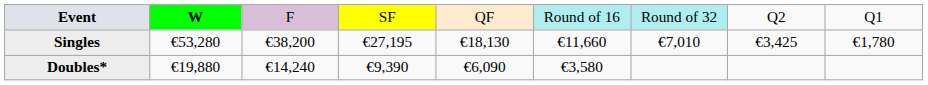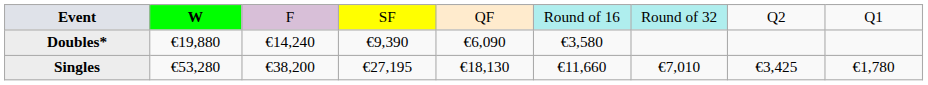 <table class=wikitable style=font-size:90%;text-align:center>
 <tr>
 <td style="width:130px; background:#dfe2e9;"><strong>Event</strong></td>
 <td style="width:80px; background:lime;"><strong>W</strong></td>
 <td style="width:85px; background:thistle;">F</td>
 <td style="width:85px; background:#ff0;">SF</td>
 <td style="width:85px; background:#ffebcd;">QF</td>
 <td style="width:85px; background:#afeeee;">Round of 16</td>
 <td style="width:85px; background:#afeeee;">Round of 32</td>
 <td width=85>Q2</td>
 <td width=85>Q1</td>
 </tr>
 <tr>
+<td style="background:#ededed;"><strong>Doubles*</strong></td>
+<td>€19,880</td>
+<td>€14,240</td>
+<td>€9,390</td>
+<td>€6,090</td>
+<td>€3,580</td>
+<td></td>
+<td></td>
+<td></td>
+</tr>
+<tr>
 <td style="background:#ededed;"><strong>Singles</strong></td>
 <td>€53,280</td>
 <td>€38,200</td>
 <td>€27,195</td>
 <td>€18,130</td>
 <td>€11,660</td>
 <td>€7,010</td>
 <td>€3,425</td>
 <td>€1,780</td>
 </tr>
-<tr>
-<td style="background:#ededed;"><strong>Doubles*</strong></td>
-<td>€19,880</td>
-<td>€14,240</td>
-<td>€9,390</td>
-<td>€6,090</td>
-<td>€3,580</td>
-<td></td>
-<td></td>
-<td></td>
-</tr>
 </table>
